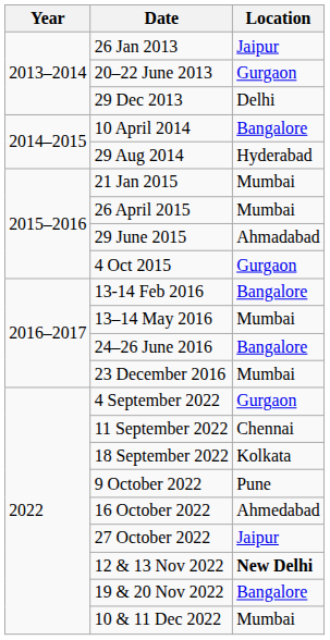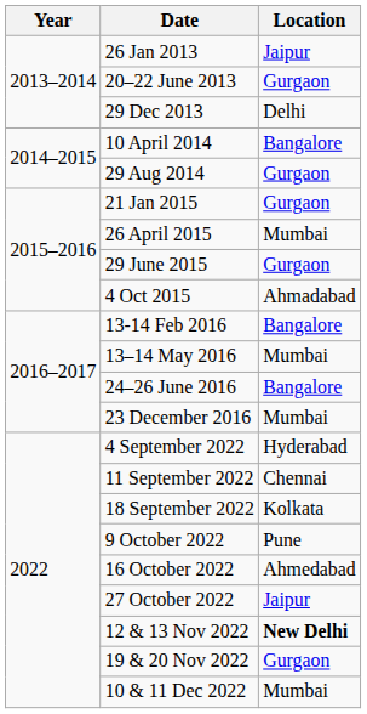 <table class="wikitable sortable">
 <tr>
 <th>Year</th>
 <th>Date</th>
 <th>Location</th>
 </tr>
 <tr>
 <td rowspan="3">2013–2014</td>
 <td>26 Jan 2013</td>
 <td><a href='#'>Jaipur</a></td>
 </tr>
 <tr>
 <td>20–22 June 2013</td>
 <td><a href='#'>Gurgaon</a></td>
 </tr>
 <tr>
 <td>29 Dec 2013</td>
 <td>Delhi</td>
 </tr>
 <tr>
 <td rowspan="2">2014–2015</td>
 <td>10 April 2014</td>
 <td><a href='#'>Bangalore</a></td>
 </tr>
 <tr>
 <td>29 Aug 2014</td>
-<td>Hyderabad</td>
+<td><a href='#'>Gurgaon</a></td>
 </tr>
 <tr>
 <td rowspan="4">2015–2016</td>
 <td>21 Jan 2015</td>
-<td>Mumbai</td>
+<td><a href='#'>Gurgaon</a></td>
 </tr>
 <tr>
 <td>26 April 2015</td>
 <td>Mumbai</td>
 </tr>
 <tr>
 <td>29 June 2015</td>
-<td>Ahmadabad</td>
+<td><a href='#'>Gurgaon</a></td>
 </tr>
 <tr>
 <td>4 Oct 2015</td>
-<td><a href='#'>Gurgaon</a></td>
+<td>Ahmadabad</td>
 </tr>
 <tr>
 <td rowspan="4">2016–2017</td>
 <td>13-14 Feb 2016</td>
 <td><a href='#'>Bangalore</a></td>
 </tr>
 <tr>
 <td>13–14 May 2016</td>
 <td>Mumbai</td>
 </tr>
 <tr>
 <td>24–26 June 2016</td>
 <td><a href='#'>Bangalore</a></td>
 </tr>
 <tr>
 <td>23 December 2016</td>
 <td>Mumbai</td>
 </tr>
 <tr>
 <td rowspan="9">2022</td>
 <td>4 September 2022</td>
-<td><a href='#'>Gurgaon</a></td>
+<td>Hyderabad</td>
 </tr>
 <tr>
 <td>11 September 2022</td>
 <td>Chennai</td>
 </tr>
 <tr>
 <td>18 September 2022</td>
 <td>Kolkata</td>
 </tr>
 <tr>
 <td>9 October 2022</td>
 <td>Pune</td>
 </tr>
 <tr>
 <td>16 October 2022</td>
 <td>Ahmedabad</td>
 </tr>
 <tr>
 <td>27 October 2022</td>
 <td><a href='#'>Jaipur</a></td>
 </tr>
 <tr>
 <td>12 & 13 Nov 2022</td>
 <td><strong>New Delhi</strong></td>
 </tr>
 <tr>
 <td>19 & 20 Nov 2022</td>
-<td><a href='#'>Bangalore</a></td>
+<td><a href='#'>Gurgaon</a></td>
 </tr>
 <tr>
 <td>10 & 11 Dec 2022</td>
 <td>Mumbai</td>
 </tr>
 </table>
